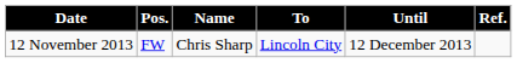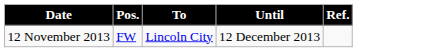 <table class="wikitable defaultcenter col1left col3left col4left">
 <tr>
 <th style="background:#000; color:white;">Date</th>
 <th style="background:#000; color:white;">Pos.</th>
-<th style="background:#000; color:white;">Name</th>
 <th style="background:#000; color:white;">To</th>
 <th style="background:#000; color:white;">Until</th>
 <th style="background:#000; color:white;">Ref.</th>
 </tr>
 <tr>
 <td>12 November 2013</td>
 <td><a href='#'>FW</a></td>
-<td> Chris Sharp</td>
 <td><a href='#'>Lincoln City</a></td>
 <td>12 December 2013</td>
 <td></td>
 </tr>
 </table>
